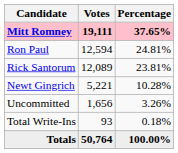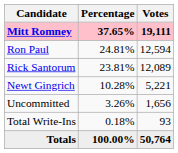 <table class="wikitable" style="text-align:right;">
 <tr>
 <th>Candidate</th>
+<th>Percentage</th>
 <th>Votes</th>
-<th>Percentage</th>
 </tr>
 <tr>
 <td bgcolor="pink" align="left"> <strong><a href='#'>Mitt Romney</a></strong></td>
+<td bgcolor="pink"><strong>37.65%</strong></td>
 <td bgcolor="pink"><strong>19,111</strong></td>
-<td bgcolor="pink"><strong>37.65%</strong></td>
 </tr>
 <tr align="right">
 <td align="left"><a href='#'>Ron Paul</a></td>
+<td>24.81%</td>
 <td>12,594</td>
-<td>24.81%</td>
 </tr>
 <tr>
 <td align="left"><a href='#'>Rick Santorum</a></td>
+<td>23.81%</td>
 <td>12,089</td>
-<td>23.81%</td>
 </tr>
 <tr>
 <td align="left"><a href='#'>Newt Gingrich</a></td>
+<td>10.28%</td>
 <td>5,221</td>
-<td>10.28%</td>
 </tr>
 <tr>
 <td align="left">Uncommitted</td>
+<td>3.26%</td>
 <td>1,656</td>
-<td>3.26%</td>
 </tr>
 <tr>
 <td align="left">Total Write-Ins</td>
+<td>0.18%</td>
 <td>93</td>
-<td>0.18%</td>
 </tr>
 <tr bgcolor="#EEEEEE">
 <td><strong>Totals</strong></td>
+<td><strong>100.00%</strong></td>
 <td><strong>50,764</strong></td>
-<td><strong>100.00%</strong></td>
 </tr>
 </table>
